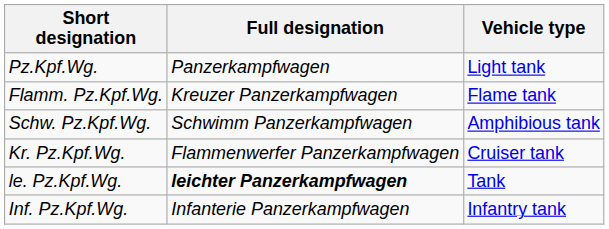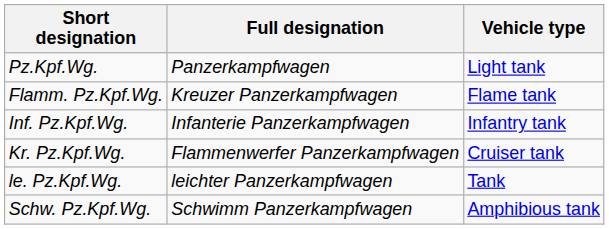 <table class="wikitable sortable sort-under-center">
 <tr>
 <th>Short<br>designation</th>
 <th>Full designation</th>
 <th>Vehicle type</th>
 </tr>
 <tr>
 <td><em>Pz.Kpf.Wg.</em></td>
 <td><em>Panzerkampfwagen</em></td>
 <td><a href='#'>Light tank</a></td>
 </tr>
 <tr>
 <td><em>Flamm. Pz.Kpf.Wg.</em></td>
 <td><em>Kreuzer Panzerkampfwagen</em></td>
 <td><a href='#'>Flame tank</a></td>
 </tr>
 <tr>
-<td><em>Schw. Pz.Kpf.Wg.</em></td>
-<td><em>Schwimm Panzerkampfwagen</em></td>
-<td><a href='#'>Amphibious tank</a></td>
+<td><em>Inf. Pz.Kpf.Wg.</em></td>
+<td><em>Infanterie Panzerkampfwagen</em></td>
+<td><a href='#'>Infantry tank</a></td>
 </tr>
 <tr>
 <td><em>Kr. Pz.Kpf.Wg.</em></td>
 <td><em>Flammenwerfer Panzerkampfwagen</em></td>
 <td><a href='#'>Cruiser tank</a></td>
 </tr>
 <tr>
 <td><em>le. Pz.Kpf.Wg.</em></td>
-<td><strong><em>leichter Panzerkampfwagen</em></strong></td>
+<td><em>leichter Panzerkampfwagen</em></td>
 <td><a href='#'>Tank</a></td>
 </tr>
 <tr>
-<td><em>Inf. Pz.Kpf.Wg.</em></td>
-<td><em>Infanterie Panzerkampfwagen</em></td>
-<td><a href='#'>Infantry tank</a></td>
+<td><em>Schw. Pz.Kpf.Wg.</em></td>
+<td><em>Schwimm Panzerkampfwagen</em></td>
+<td><a href='#'>Amphibious tank</a></td>
 </tr>
 </table>
